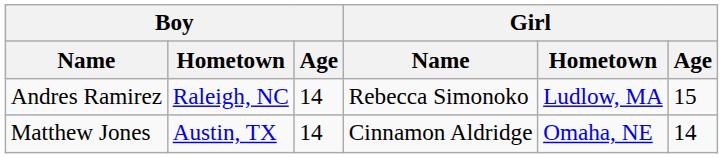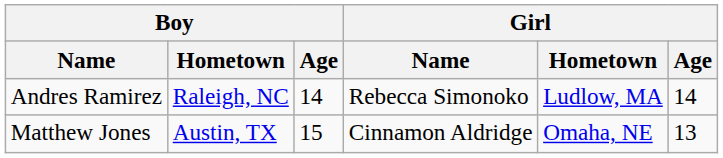 <table class="wikitable" style="margin:1em auto;">
 <tr>
 <th colspan="3">Boy</th>
 <th colspan="3">Girl</th>
 </tr>
 <tr>
 <th>Name</th>
 <th>Hometown</th>
 <th>Age</th>
 <th>Name</th>
 <th>Hometown</th>
 <th>Age</th>
 </tr>
 <tr>
 <td>Andres Ramirez</td>
 <td><a href='#'>Raleigh, NC</a></td>
 <td>14</td>
 <td>Rebecca Simonoko</td>
 <td><a href='#'>Ludlow, MA</a></td>
-<td>15</td>
+<td>14</td>
 </tr>
 <tr>
 <td>Matthew Jones</td>
 <td><a href='#'>Austin, TX</a></td>
-<td>14</td>
+<td>15</td>
 <td>Cinnamon Aldridge</td>
 <td><a href='#'>Omaha, NE</a></td>
-<td>14</td>
+<td>13</td>
 </tr>
 </table>
